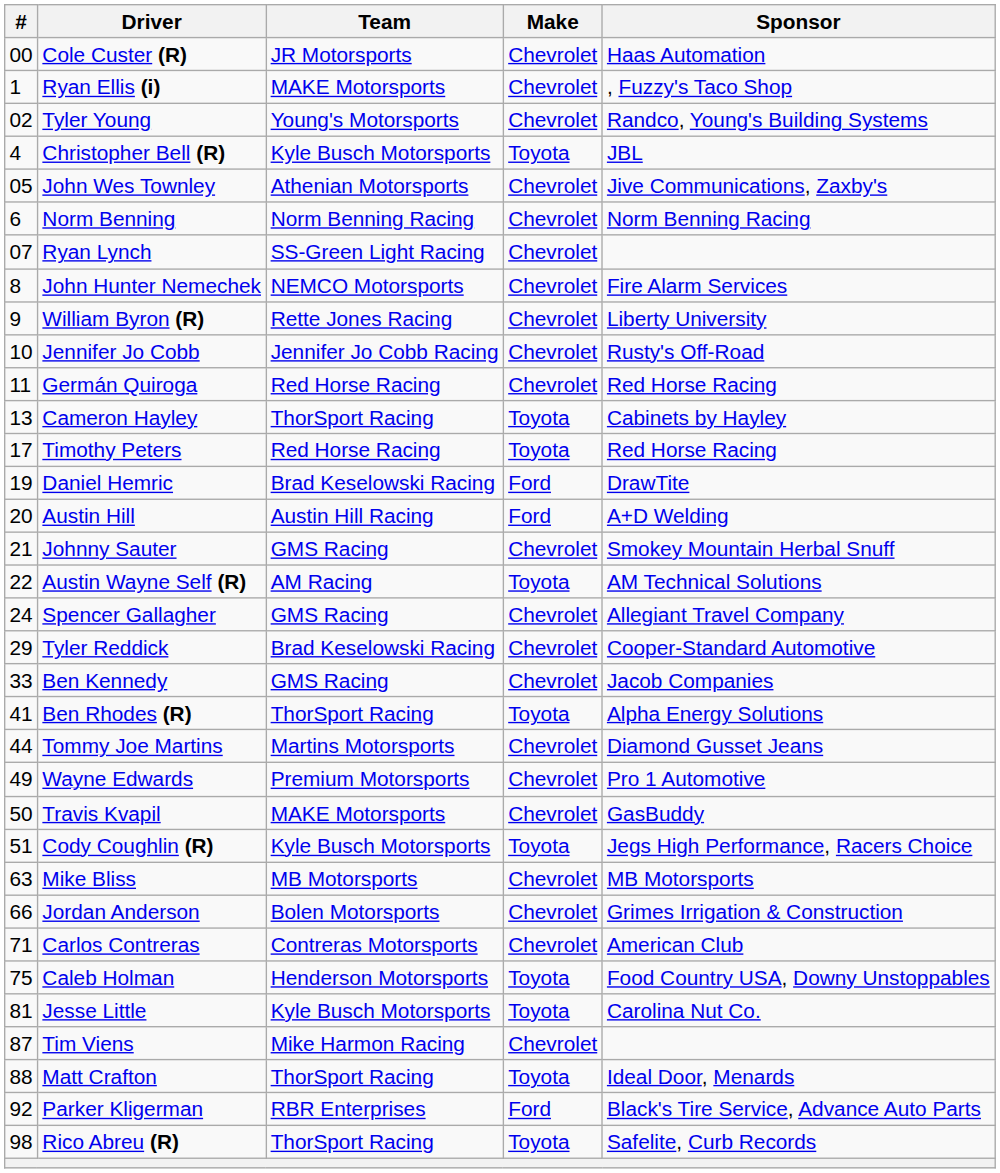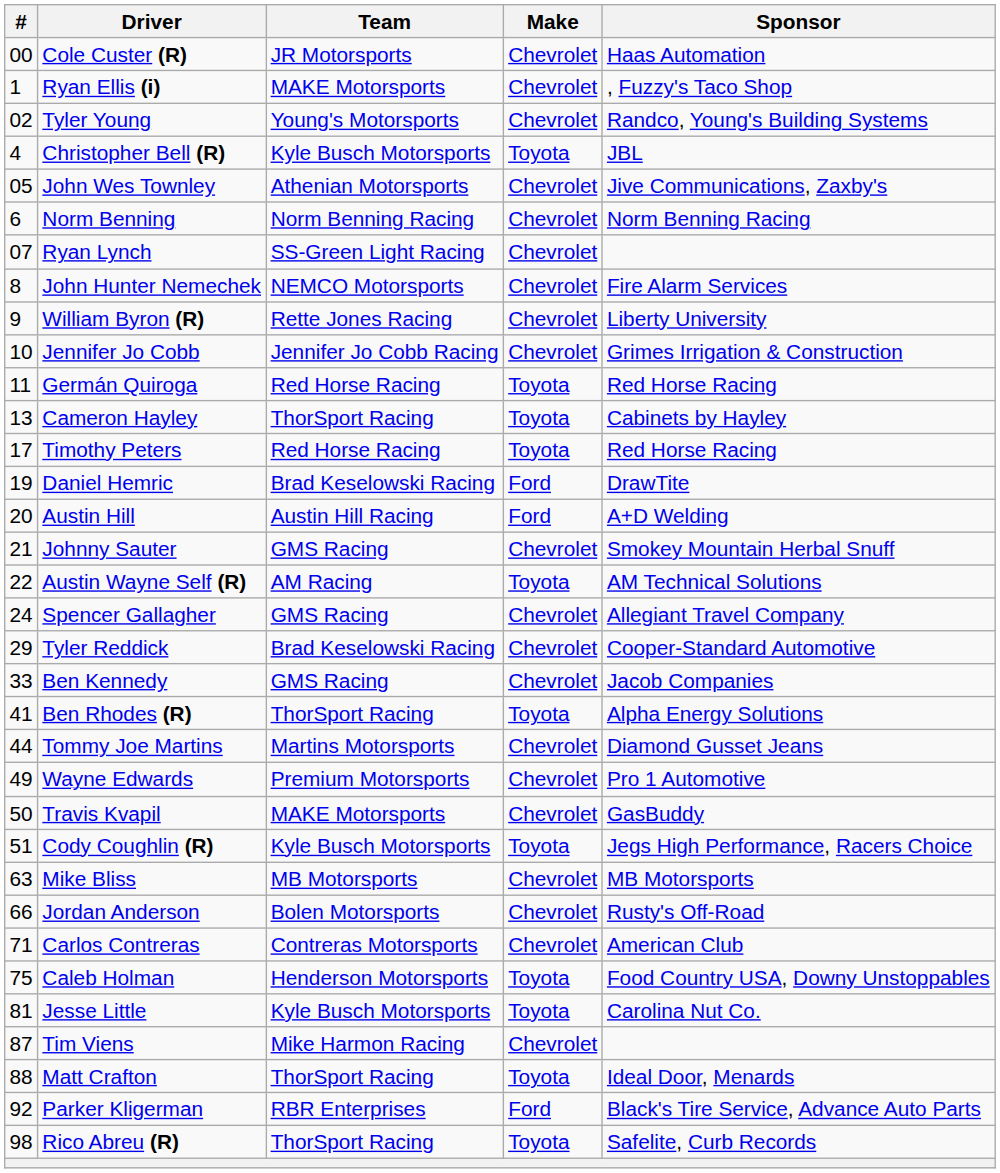 <table class="wikitable" style="font-size:95%">
 <tr>
 <th>#</th>
 <th>Driver</th>
 <th>Team</th>
 <th>Make</th>
 <th>Sponsor</th>
 </tr>
 <tr>
 <td>00</td>
 <td><a href='#'>Cole Custer</a> <strong>(R)</strong></td>
 <td><a href='#'>JR Motorsports</a></td>
 <td><a href='#'>Chevrolet</a></td>
 <td><a href='#'>Haas Automation</a></td>
 </tr>
 <tr>
 <td>1</td>
 <td><a href='#'>Ryan Ellis</a> <strong>(i)</strong></td>
 <td><a href='#'>MAKE Motorsports</a></td>
 <td><a href='#'>Chevrolet</a></td>
 <td>, <a href='#'>Fuzzy's Taco Shop</a></td>
 </tr>
 <tr>
 <td>02</td>
 <td><a href='#'>Tyler Young</a></td>
 <td><a href='#'>Young's Motorsports</a></td>
 <td><a href='#'>Chevrolet</a></td>
 <td><a href='#'>Randco</a>, <a href='#'>Young's Building Systems</a></td>
 </tr>
 <tr>
 <td>4</td>
 <td><a href='#'>Christopher Bell</a> <strong>(R)</strong></td>
 <td><a href='#'>Kyle Busch Motorsports</a></td>
 <td><a href='#'>Toyota</a></td>
 <td><a href='#'>JBL</a></td>
 </tr>
 <tr>
 <td>05</td>
 <td><a href='#'>John Wes Townley</a></td>
 <td><a href='#'>Athenian Motorsports</a></td>
 <td><a href='#'>Chevrolet</a></td>
 <td><a href='#'>Jive Communications</a>, <a href='#'>Zaxby's</a></td>
 </tr>
 <tr>
 <td>6</td>
 <td><a href='#'>Norm Benning</a></td>
 <td><a href='#'>Norm Benning Racing</a></td>
 <td><a href='#'>Chevrolet</a></td>
 <td><a href='#'>Norm Benning Racing</a></td>
 </tr>
 <tr>
 <td>07</td>
 <td><a href='#'>Ryan Lynch</a></td>
 <td><a href='#'>SS-Green Light Racing</a></td>
 <td><a href='#'>Chevrolet</a></td>
 <td></td>
 </tr>
 <tr>
 <td>8</td>
 <td><a href='#'>John Hunter Nemechek</a></td>
 <td><a href='#'>NEMCO Motorsports</a></td>
 <td><a href='#'>Chevrolet</a></td>
 <td><a href='#'>Fire Alarm Services</a></td>
 </tr>
 <tr>
 <td>9</td>
 <td><a href='#'>William Byron</a> <strong>(R)</strong></td>
 <td><a href='#'>Rette Jones Racing</a></td>
 <td><a href='#'>Chevrolet</a></td>
 <td><a href='#'>Liberty University</a></td>
 </tr>
 <tr>
 <td>10</td>
 <td><a href='#'>Jennifer Jo Cobb</a></td>
 <td><a href='#'>Jennifer Jo Cobb Racing</a></td>
 <td><a href='#'>Chevrolet</a></td>
-<td><a href='#'>Rusty's Off-Road</a></td>
+<td><a href='#'>Grimes Irrigation & Construction</a></td>
 </tr>
 <tr>
 <td>11</td>
 <td><a href='#'>Germán Quiroga</a></td>
 <td><a href='#'>Red Horse Racing</a></td>
-<td><a href='#'>Chevrolet</a></td>
+<td><a href='#'>Toyota</a></td>
 <td><a href='#'>Red Horse Racing</a></td>
 </tr>
 <tr>
 <td>13</td>
 <td><a href='#'>Cameron Hayley</a></td>
 <td><a href='#'>ThorSport Racing</a></td>
 <td><a href='#'>Toyota</a></td>
 <td><a href='#'>Cabinets by Hayley</a></td>
 </tr>
 <tr>
 <td>17</td>
 <td><a href='#'>Timothy Peters</a></td>
 <td><a href='#'>Red Horse Racing</a></td>
 <td><a href='#'>Toyota</a></td>
 <td><a href='#'>Red Horse Racing</a></td>
 </tr>
 <tr>
 <td>19</td>
 <td><a href='#'>Daniel Hemric</a></td>
 <td><a href='#'>Brad Keselowski Racing</a></td>
 <td><a href='#'>Ford</a></td>
 <td><a href='#'>DrawTite</a></td>
 </tr>
 <tr>
 <td>20</td>
 <td><a href='#'>Austin Hill</a></td>
 <td><a href='#'>Austin Hill Racing</a></td>
 <td><a href='#'>Ford</a></td>
 <td><a href='#'>A+D Welding</a></td>
 </tr>
 <tr>
 <td>21</td>
 <td><a href='#'>Johnny Sauter</a></td>
 <td><a href='#'>GMS Racing</a></td>
 <td><a href='#'>Chevrolet</a></td>
 <td><a href='#'>Smokey Mountain Herbal Snuff</a></td>
 </tr>
 <tr>
 <td>22</td>
 <td><a href='#'>Austin Wayne Self</a> <strong>(R)</strong></td>
 <td><a href='#'>AM Racing</a></td>
 <td><a href='#'>Toyota</a></td>
 <td><a href='#'>AM Technical Solutions</a></td>
 </tr>
 <tr>
 <td>24</td>
 <td><a href='#'>Spencer Gallagher</a></td>
 <td><a href='#'>GMS Racing</a></td>
 <td><a href='#'>Chevrolet</a></td>
 <td><a href='#'>Allegiant Travel Company</a></td>
 </tr>
 <tr>
 <td>29</td>
 <td><a href='#'>Tyler Reddick</a></td>
 <td><a href='#'>Brad Keselowski Racing</a></td>
 <td><a href='#'>Chevrolet</a></td>
 <td><a href='#'>Cooper-Standard Automotive</a></td>
 </tr>
 <tr>
 <td>33</td>
 <td><a href='#'>Ben Kennedy</a></td>
 <td><a href='#'>GMS Racing</a></td>
 <td><a href='#'>Chevrolet</a></td>
 <td><a href='#'>Jacob Companies</a></td>
 </tr>
 <tr>
 <td>41</td>
 <td><a href='#'>Ben Rhodes</a> <strong>(R)</strong></td>
 <td><a href='#'>ThorSport Racing</a></td>
 <td><a href='#'>Toyota</a></td>
 <td><a href='#'>Alpha Energy Solutions</a></td>
 </tr>
 <tr>
 <td>44</td>
 <td><a href='#'>Tommy Joe Martins</a></td>
 <td><a href='#'>Martins Motorsports</a></td>
 <td><a href='#'>Chevrolet</a></td>
 <td><a href='#'>Diamond Gusset Jeans</a></td>
 </tr>
 <tr>
 <td>49</td>
 <td><a href='#'>Wayne Edwards</a></td>
 <td><a href='#'>Premium Motorsports</a></td>
 <td><a href='#'>Chevrolet</a></td>
 <td><a href='#'>Pro 1 Automotive</a></td>
 </tr>
 <tr>
 <td>50</td>
 <td><a href='#'>Travis Kvapil</a></td>
 <td><a href='#'>MAKE Motorsports</a></td>
 <td><a href='#'>Chevrolet</a></td>
 <td><a href='#'>GasBuddy</a></td>
 </tr>
 <tr>
 <td>51</td>
 <td><a href='#'>Cody Coughlin</a> <strong>(R)</strong></td>
 <td><a href='#'>Kyle Busch Motorsports</a></td>
 <td><a href='#'>Toyota</a></td>
 <td><a href='#'>Jegs High Performance</a>, <a href='#'>Racers Choice</a></td>
 </tr>
 <tr>
 <td>63</td>
 <td><a href='#'>Mike Bliss</a></td>
 <td><a href='#'>MB Motorsports</a></td>
 <td><a href='#'>Chevrolet</a></td>
 <td><a href='#'>MB Motorsports</a></td>
 </tr>
 <tr>
 <td>66</td>
 <td><a href='#'>Jordan Anderson</a></td>
 <td><a href='#'>Bolen Motorsports</a></td>
 <td><a href='#'>Chevrolet</a></td>
-<td><a href='#'>Grimes Irrigation & Construction</a></td>
+<td><a href='#'>Rusty's Off-Road</a></td>
 </tr>
 <tr>
 <td>71</td>
 <td><a href='#'>Carlos Contreras</a></td>
 <td><a href='#'>Contreras Motorsports</a></td>
 <td><a href='#'>Chevrolet</a></td>
 <td><a href='#'>American Club</a></td>
 </tr>
 <tr>
 <td>75</td>
 <td><a href='#'>Caleb Holman</a></td>
 <td><a href='#'>Henderson Motorsports</a></td>
 <td><a href='#'>Toyota</a></td>
 <td><a href='#'>Food Country USA</a>, <a href='#'>Downy Unstoppables</a></td>
 </tr>
 <tr>
 <td>81</td>
 <td><a href='#'>Jesse Little</a></td>
 <td><a href='#'>Kyle Busch Motorsports</a></td>
 <td><a href='#'>Toyota</a></td>
 <td><a href='#'>Carolina Nut Co.</a></td>
 </tr>
 <tr>
 <td>87</td>
 <td><a href='#'>Tim Viens</a></td>
 <td><a href='#'>Mike Harmon Racing</a></td>
 <td><a href='#'>Chevrolet</a></td>
 <td></td>
 </tr>
 <tr>
 <td>88</td>
 <td><a href='#'>Matt Crafton</a></td>
 <td><a href='#'>ThorSport Racing</a></td>
 <td><a href='#'>Toyota</a></td>
 <td><a href='#'>Ideal Door</a>, <a href='#'>Menards</a></td>
 </tr>
 <tr>
 <td>92</td>
 <td><a href='#'>Parker Kligerman</a></td>
 <td><a href='#'>RBR Enterprises</a></td>
 <td><a href='#'>Ford</a></td>
 <td><a href='#'>Black's Tire Service</a>, <a href='#'>Advance Auto Parts</a></td>
 </tr>
 <tr>
 <td>98</td>
 <td><a href='#'>Rico Abreu</a> <strong>(R)</strong></td>
 <td><a href='#'>ThorSport Racing</a></td>
 <td><a href='#'>Toyota</a></td>
 <td><a href='#'>Safelite</a>, <a href='#'>Curb Records</a></td>
 </tr>
 <tr>
 <th colspan="5"></th>
 </tr>
 </table>
